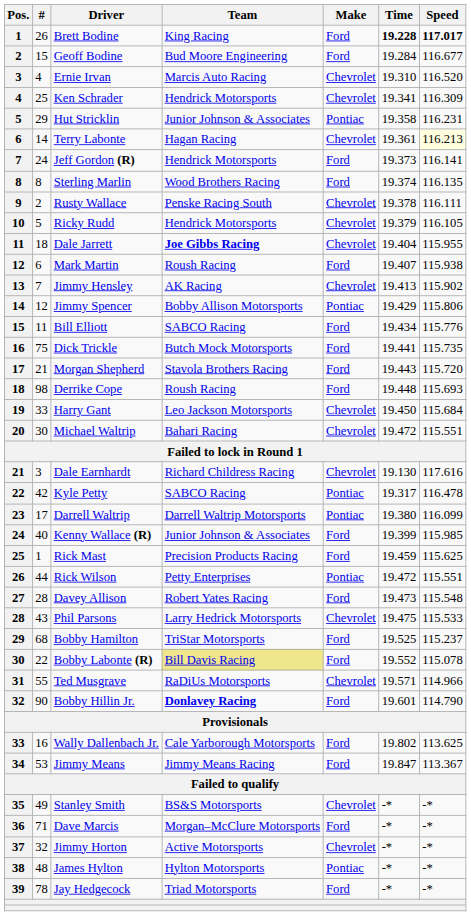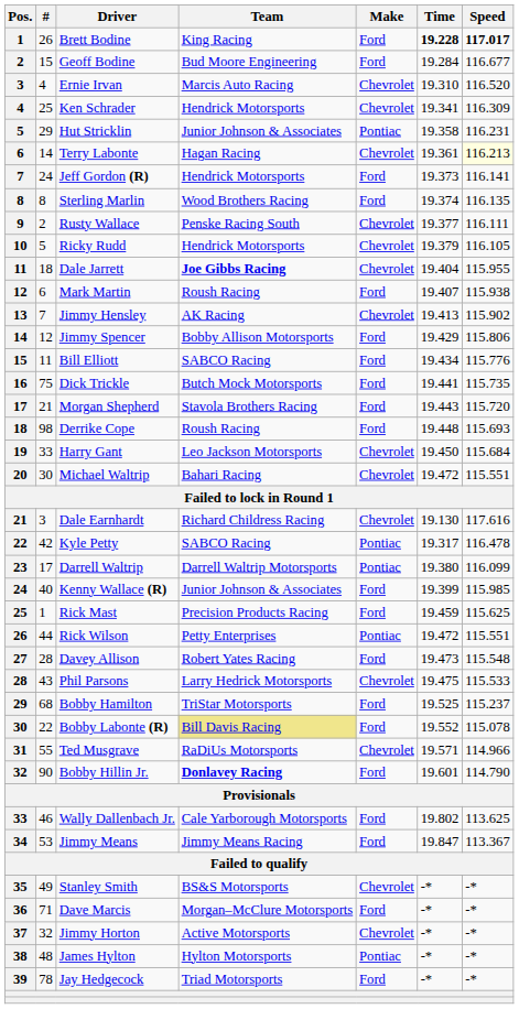 <table class="wikitable" style="font-size:95%">
 <tr>
 <th>Pos.</th>
 <th>#</th>
 <th>Driver</th>
 <th>Team</th>
 <th>Make</th>
 <th>Time</th>
 <th>Speed</th>
 </tr>
 <tr>
 <th>1</th>
 <td>26</td>
 <td><a href='#'>Brett Bodine</a></td>
 <td><a href='#'>King Racing</a></td>
 <td><a href='#'>Ford</a></td>
 <td><strong>19.228</strong></td>
 <td><strong>117.017</strong></td>
 </tr>
 <tr>
 <th>2</th>
 <td>15</td>
 <td><a href='#'>Geoff Bodine</a></td>
 <td><a href='#'>Bud Moore Engineering</a></td>
 <td><a href='#'>Ford</a></td>
 <td>19.284</td>
 <td>116.677</td>
 </tr>
 <tr>
 <th>3</th>
 <td>4</td>
 <td><a href='#'>Ernie Irvan</a></td>
 <td><a href='#'>Marcis Auto Racing</a></td>
 <td><a href='#'>Chevrolet</a></td>
 <td>19.310</td>
 <td>116.520</td>
 </tr>
 <tr>
 <th>4</th>
 <td>25</td>
 <td><a href='#'>Ken Schrader</a></td>
 <td><a href='#'>Hendrick Motorsports</a></td>
 <td><a href='#'>Chevrolet</a></td>
 <td>19.341</td>
 <td>116.309</td>
 </tr>
 <tr>
 <th>5</th>
 <td>29</td>
 <td><a href='#'>Hut Stricklin</a></td>
 <td><a href='#'>Junior Johnson & Associates</a></td>
 <td><a href='#'>Pontiac</a></td>
 <td>19.358</td>
 <td>116.231</td>
 </tr>
 <tr>
 <th>6</th>
 <td>14</td>
 <td><a href='#'>Terry Labonte</a></td>
 <td><a href='#'>Hagan Racing</a></td>
 <td><a href='#'>Chevrolet</a></td>
 <td>19.361</td>
 <td style="background: lightyellow;">116.213</td>
 </tr>
 <tr>
 <th>7</th>
 <td>24</td>
 <td><a href='#'>Jeff Gordon</a> <strong>(R)</strong></td>
 <td><a href='#'>Hendrick Motorsports</a></td>
 <td><a href='#'>Ford</a></td>
 <td>19.373</td>
 <td>116.141</td>
 </tr>
 <tr>
 <th>8</th>
 <td>8</td>
 <td><a href='#'>Sterling Marlin</a></td>
 <td><a href='#'>Wood Brothers Racing</a></td>
 <td><a href='#'>Ford</a></td>
 <td>19.374</td>
 <td>116.135</td>
 </tr>
 <tr>
 <th>9</th>
 <td>2</td>
 <td><a href='#'>Rusty Wallace</a></td>
 <td><a href='#'>Penske Racing South</a></td>
 <td><a href='#'>Chevrolet</a></td>
-<td>19.378</td>
+<td>19.377</td>
 <td>116.111</td>
 </tr>
 <tr>
 <th>10</th>
 <td>5</td>
 <td><a href='#'>Ricky Rudd</a></td>
 <td><a href='#'>Hendrick Motorsports</a></td>
 <td><a href='#'>Chevrolet</a></td>
 <td>19.379</td>
 <td>116.105</td>
 </tr>
 <tr>
 <th>11</th>
 <td>18</td>
 <td><a href='#'>Dale Jarrett</a></td>
 <td><strong><a href='#'>Joe Gibbs Racing</a></strong></td>
 <td><a href='#'>Chevrolet</a></td>
 <td>19.404</td>
 <td>115.955</td>
 </tr>
 <tr>
 <th>12</th>
 <td>6</td>
 <td><a href='#'>Mark Martin</a></td>
 <td><a href='#'>Roush Racing</a></td>
 <td><a href='#'>Ford</a></td>
 <td>19.407</td>
 <td>115.938</td>
 </tr>
 <tr>
 <th>13</th>
 <td>7</td>
 <td><a href='#'>Jimmy Hensley</a></td>
 <td><a href='#'>AK Racing</a></td>
 <td><a href='#'>Chevrolet</a></td>
 <td>19.413</td>
 <td>115.902</td>
 </tr>
 <tr>
 <th>14</th>
 <td>12</td>
 <td><a href='#'>Jimmy Spencer</a></td>
 <td><a href='#'>Bobby Allison Motorsports</a></td>
-<td><a href='#'>Pontiac</a></td>
+<td><a href='#'>Ford</a></td>
 <td>19.429</td>
 <td>115.806</td>
 </tr>
 <tr>
 <th>15</th>
 <td>11</td>
 <td><a href='#'>Bill Elliott</a></td>
 <td><a href='#'>SABCO Racing</a></td>
 <td><a href='#'>Ford</a></td>
 <td>19.434</td>
 <td>115.776</td>
 </tr>
 <tr>
 <th>16</th>
 <td>75</td>
 <td><a href='#'>Dick Trickle</a></td>
 <td><a href='#'>Butch Mock Motorsports</a></td>
 <td><a href='#'>Ford</a></td>
 <td>19.441</td>
 <td>115.735</td>
 </tr>
 <tr>
 <th>17</th>
 <td>21</td>
 <td><a href='#'>Morgan Shepherd</a></td>
 <td><a href='#'>Stavola Brothers Racing</a></td>
 <td><a href='#'>Ford</a></td>
 <td>19.443</td>
 <td>115.720</td>
 </tr>
 <tr>
 <th>18</th>
 <td>98</td>
 <td><a href='#'>Derrike Cope</a></td>
 <td><a href='#'>Roush Racing</a></td>
 <td><a href='#'>Ford</a></td>
 <td>19.448</td>
 <td>115.693</td>
 </tr>
 <tr>
 <th>19</th>
 <td>33</td>
 <td><a href='#'>Harry Gant</a></td>
 <td><a href='#'>Leo Jackson Motorsports</a></td>
 <td><a href='#'>Chevrolet</a></td>
 <td>19.450</td>
 <td>115.684</td>
 </tr>
 <tr>
 <th>20</th>
 <td>30</td>
 <td><a href='#'>Michael Waltrip</a></td>
 <td><a href='#'>Bahari Racing</a></td>
 <td><a href='#'>Chevrolet</a></td>
 <td>19.472</td>
 <td>115.551</td>
 </tr>
 <tr>
 <th colspan="7">Failed to lock in Round 1</th>
 </tr>
 <tr>
 <th>21</th>
 <td>3</td>
 <td><a href='#'>Dale Earnhardt</a></td>
 <td><a href='#'>Richard Childress Racing</a></td>
 <td><a href='#'>Chevrolet</a></td>
 <td>19.130</td>
 <td>117.616</td>
 </tr>
 <tr>
 <th>22</th>
 <td>42</td>
 <td><a href='#'>Kyle Petty</a></td>
 <td><a href='#'>SABCO Racing</a></td>
 <td><a href='#'>Pontiac</a></td>
 <td>19.317</td>
 <td>116.478</td>
 </tr>
 <tr>
 <th>23</th>
 <td>17</td>
 <td><a href='#'>Darrell Waltrip</a></td>
 <td><a href='#'>Darrell Waltrip Motorsports</a></td>
 <td><a href='#'>Pontiac</a></td>
 <td>19.380</td>
 <td>116.099</td>
 </tr>
 <tr>
 <th>24</th>
 <td>40</td>
 <td><a href='#'>Kenny Wallace</a> <strong>(R)</strong></td>
 <td><a href='#'>Junior Johnson & Associates</a></td>
 <td><a href='#'>Ford</a></td>
 <td>19.399</td>
 <td>115.985</td>
 </tr>
 <tr>
 <th>25</th>
 <td>1</td>
 <td><a href='#'>Rick Mast</a></td>
 <td><a href='#'>Precision Products Racing</a></td>
 <td><a href='#'>Ford</a></td>
 <td>19.459</td>
 <td>115.625</td>
 </tr>
 <tr>
 <th>26</th>
 <td>44</td>
 <td><a href='#'>Rick Wilson</a></td>
 <td><a href='#'>Petty Enterprises</a></td>
 <td><a href='#'>Pontiac</a></td>
 <td>19.472</td>
 <td>115.551</td>
 </tr>
 <tr>
 <th>27</th>
 <td>28</td>
 <td><a href='#'>Davey Allison</a></td>
 <td><a href='#'>Robert Yates Racing</a></td>
 <td><a href='#'>Ford</a></td>
 <td>19.473</td>
 <td>115.548</td>
 </tr>
 <tr>
 <th>28</th>
 <td>43</td>
 <td><a href='#'>Phil Parsons</a></td>
 <td><a href='#'>Larry Hedrick Motorsports</a></td>
 <td><a href='#'>Chevrolet</a></td>
 <td>19.475</td>
 <td>115.533</td>
 </tr>
 <tr>
 <th>29</th>
 <td>68</td>
 <td><a href='#'>Bobby Hamilton</a></td>
 <td><a href='#'>TriStar Motorsports</a></td>
 <td><a href='#'>Ford</a></td>
 <td>19.525</td>
 <td>115.237</td>
 </tr>
 <tr>
 <th>30</th>
 <td>22</td>
 <td><a href='#'>Bobby Labonte</a> <strong>(R)</strong></td>
 <td style="background: khaki;"><a href='#'>Bill Davis Racing</a></td>
 <td><a href='#'>Ford</a></td>
 <td>19.552</td>
 <td>115.078</td>
 </tr>
 <tr>
 <th>31</th>
 <td>55</td>
 <td><a href='#'>Ted Musgrave</a></td>
 <td><a href='#'>RaDiUs Motorsports</a></td>
 <td><a href='#'>Chevrolet</a></td>
 <td>19.571</td>
 <td>114.966</td>
 </tr>
 <tr>
 <th>32</th>
 <td>90</td>
 <td><a href='#'>Bobby Hillin Jr.</a></td>
 <td><strong><a href='#'>Donlavey Racing</a></strong></td>
 <td><a href='#'>Ford</a></td>
 <td>19.601</td>
 <td>114.790</td>
 </tr>
 <tr>
 <th colspan="7">Provisionals</th>
 </tr>
 <tr>
 <th>33</th>
-<td>16</td>
+<td>46</td>
 <td><a href='#'>Wally Dallenbach Jr.</a></td>
 <td><a href='#'>Cale Yarborough Motorsports</a></td>
 <td><a href='#'>Ford</a></td>
 <td>19.802</td>
 <td>113.625</td>
 </tr>
 <tr>
 <th>34</th>
 <td>53</td>
 <td><a href='#'>Jimmy Means</a></td>
 <td><a href='#'>Jimmy Means Racing</a></td>
 <td><a href='#'>Ford</a></td>
 <td>19.847</td>
 <td>113.367</td>
 </tr>
 <tr>
 <th colspan="7">Failed to qualify</th>
 </tr>
 <tr>
 <th>35</th>
 <td>49</td>
 <td><a href='#'>Stanley Smith</a></td>
 <td><a href='#'>BS&S Motorsports</a></td>
 <td><a href='#'>Chevrolet</a></td>
 <td>-*</td>
 <td>-*</td>
 </tr>
 <tr>
 <th>36</th>
 <td>71</td>
 <td><a href='#'>Dave Marcis</a></td>
 <td><a href='#'>Morgan–McClure Motorsports</a></td>
 <td><a href='#'>Ford</a></td>
 <td>-*</td>
 <td>-*</td>
 </tr>
 <tr>
 <th>37</th>
 <td>32</td>
 <td><a href='#'>Jimmy Horton</a></td>
 <td><a href='#'>Active Motorsports</a></td>
 <td><a href='#'>Chevrolet</a></td>
 <td>-*</td>
 <td>-*</td>
 </tr>
 <tr>
 <th>38</th>
 <td>48</td>
 <td><a href='#'>James Hylton</a></td>
 <td><a href='#'>Hylton Motorsports</a></td>
 <td><a href='#'>Pontiac</a></td>
 <td>-*</td>
 <td>-*</td>
 </tr>
 <tr>
 <th>39</th>
 <td>78</td>
 <td><a href='#'>Jay Hedgecock</a></td>
 <td><a href='#'>Triad Motorsports</a></td>
 <td><a href='#'>Ford</a></td>
 <td>-*</td>
 <td>-*</td>
 </tr>
 <tr>
 <th colspan="7"></th>
 </tr>
 <tr>
 <th colspan="7"></th>
 </tr>
 </table>
